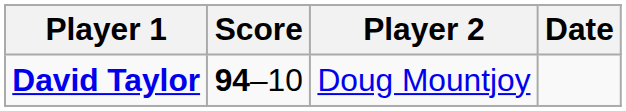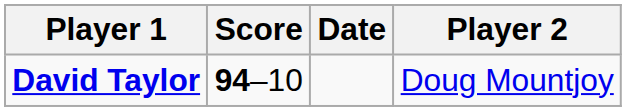 <table class="wikitable" style="text-align: center">
 <tr>
 <th>Player 1</th>
 <th>Score</th>
+<th>Date</th>
 <th>Player 2</th>
-<th>Date</th>
 </tr>
 <tr>
 <td> <strong><a href='#'>David Taylor</a></strong></td>
 <td><strong>94</strong>–10</td>
+<td></td>
 <td> <a href='#'>Doug Mountjoy</a></td>
-<td></td>
 </tr>
 </table>
